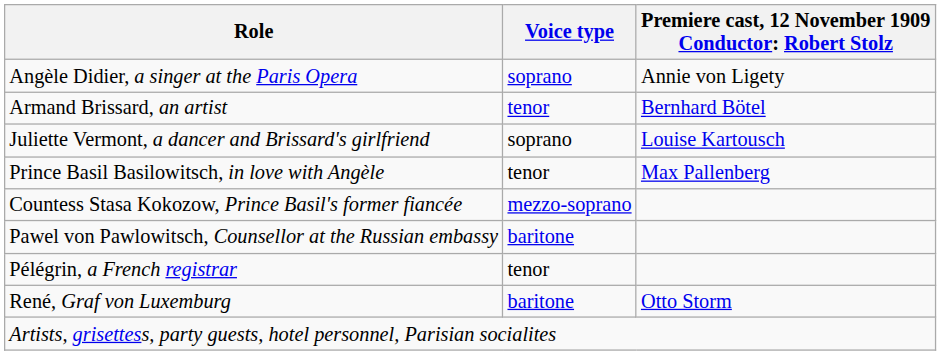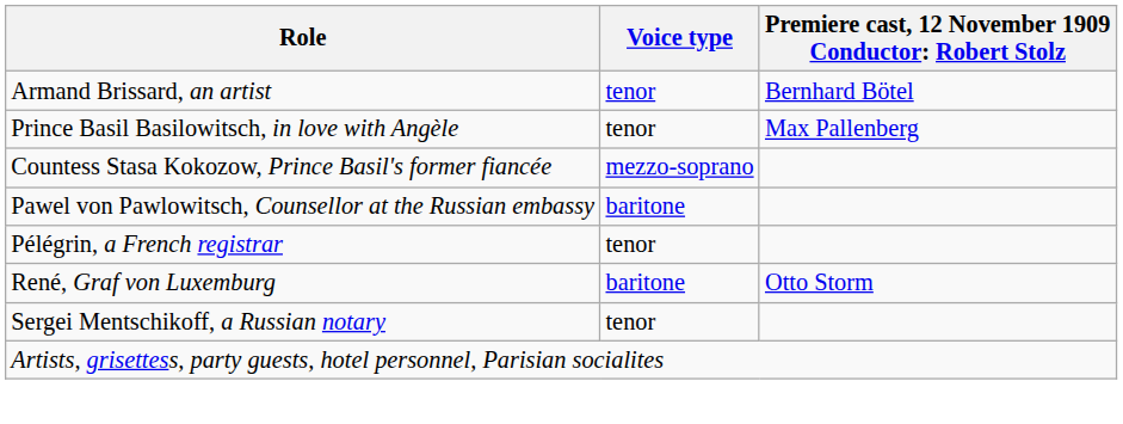 <table class="wikitable">
 <tr>
 <th>Role</th>
 <th><a href='#'>Voice type</a></th>
 <th>Premiere cast, 12 November 1909<br><a href='#'>Conductor</a>: <a href='#'>Robert Stolz</a></th>
 </tr>
 <tr>
-<td>Angèle Didier, <em>a singer at the <a href='#'>Paris Opera</a></em></td>
-<td><a href='#'>soprano</a></td>
-<td>Annie von Ligety</td>
-</tr>
-<tr>
 <td>Armand Brissard, <em>an artist</em></td>
 <td><a href='#'>tenor</a></td>
 <td><a href='#'>Bernhard Bötel</a></td>
-</tr>
-<tr>
-<td>Juliette Vermont, <em>a dancer and Brissard's girlfriend</em></td>
-<td>soprano</td>
-<td><a href='#'>Louise Kartousch</a></td>
 </tr>
 <tr>
 <td>Prince Basil Basilowitsch, <em>in love with Angèle</em></td>
 <td>tenor</td>
 <td><a href='#'>Max Pallenberg</a></td>
 </tr>
 <tr>
 <td>Countess Stasa Kokozow, <em>Prince Basil's former fiancée</em></td>
 <td><a href='#'>mezzo-soprano</a></td>
 <td></td>
 </tr>
 <tr>
 <td>Pawel von Pawlowitsch, <em>Counsellor at the Russian embassy</em></td>
 <td><a href='#'>baritone</a></td>
 <td></td>
 </tr>
 <tr>
 <td>Pélégrin, <em>a French <a href='#'>registrar</a></em></td>
 <td>tenor</td>
 <td></td>
 </tr>
 <tr>
 <td>René, <em>Graf von Luxemburg</em></td>
 <td><a href='#'>baritone</a></td>
 <td><a href='#'>Otto Storm</a></td>
 </tr>
 <tr>
+<td>Sergei Mentschikoff, <em>a Russian <a href='#'>notary</a></em></td>
+<td>tenor</td>
+<td></td>
+</tr>
+<tr>
 <td colspan="3"><em>Artists, <a href='#'>grisettes</a>s, party guests, hotel personnel, Parisian socialites</em></td>
 </tr>
 </table>
